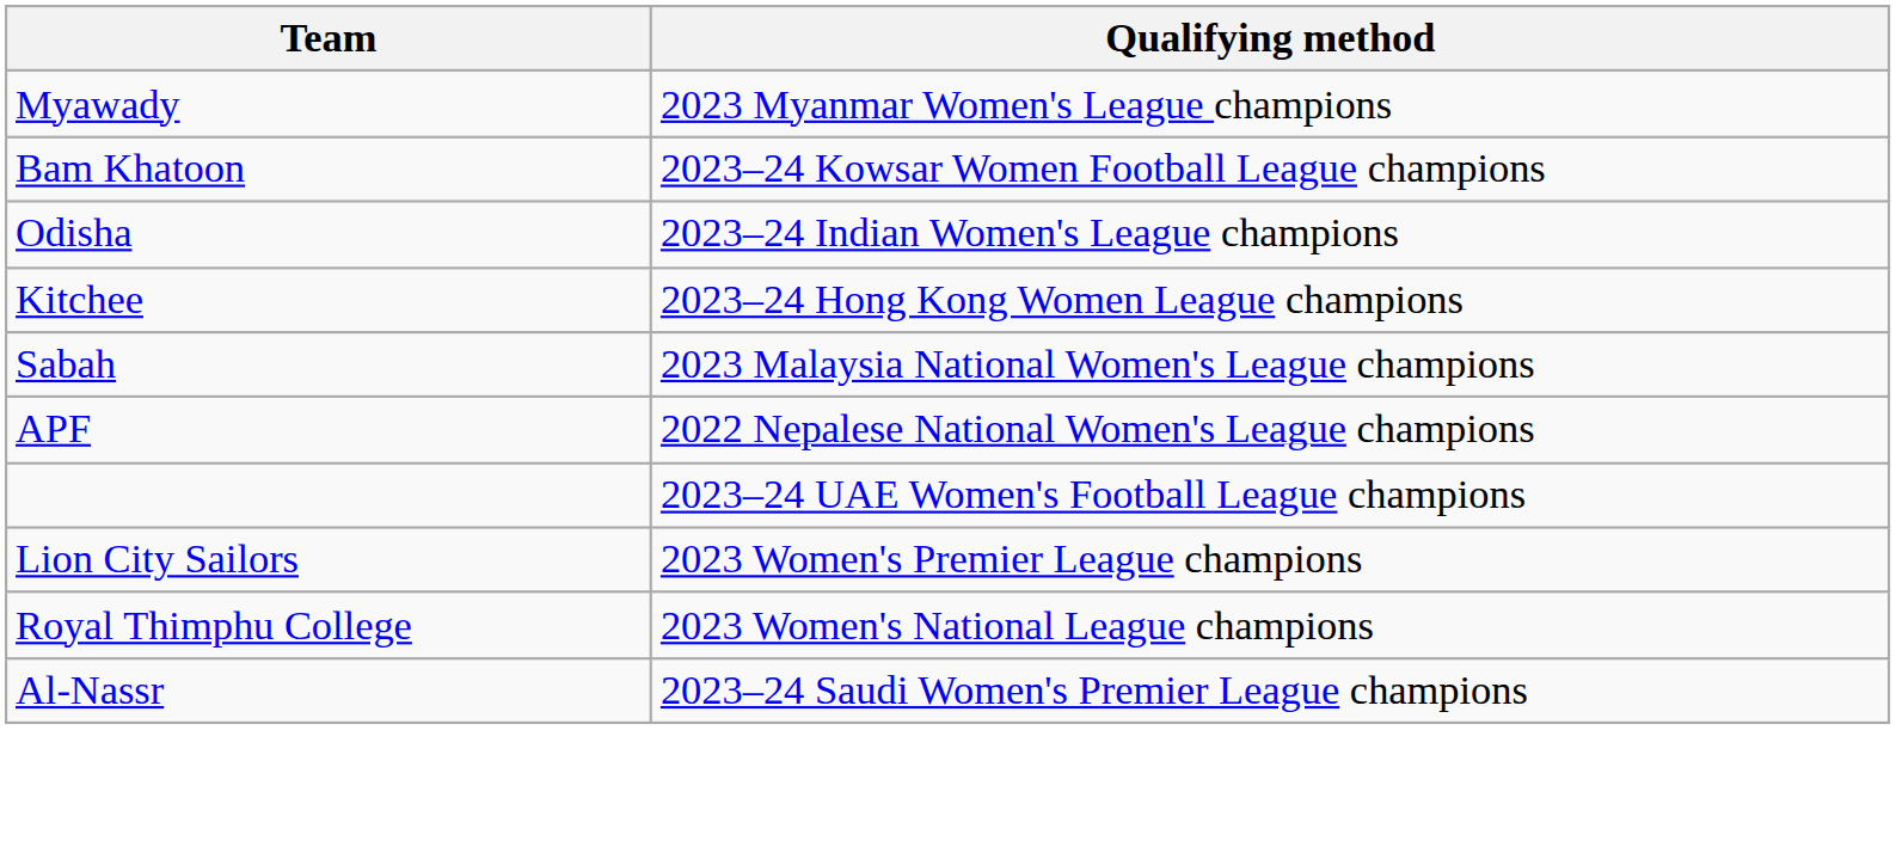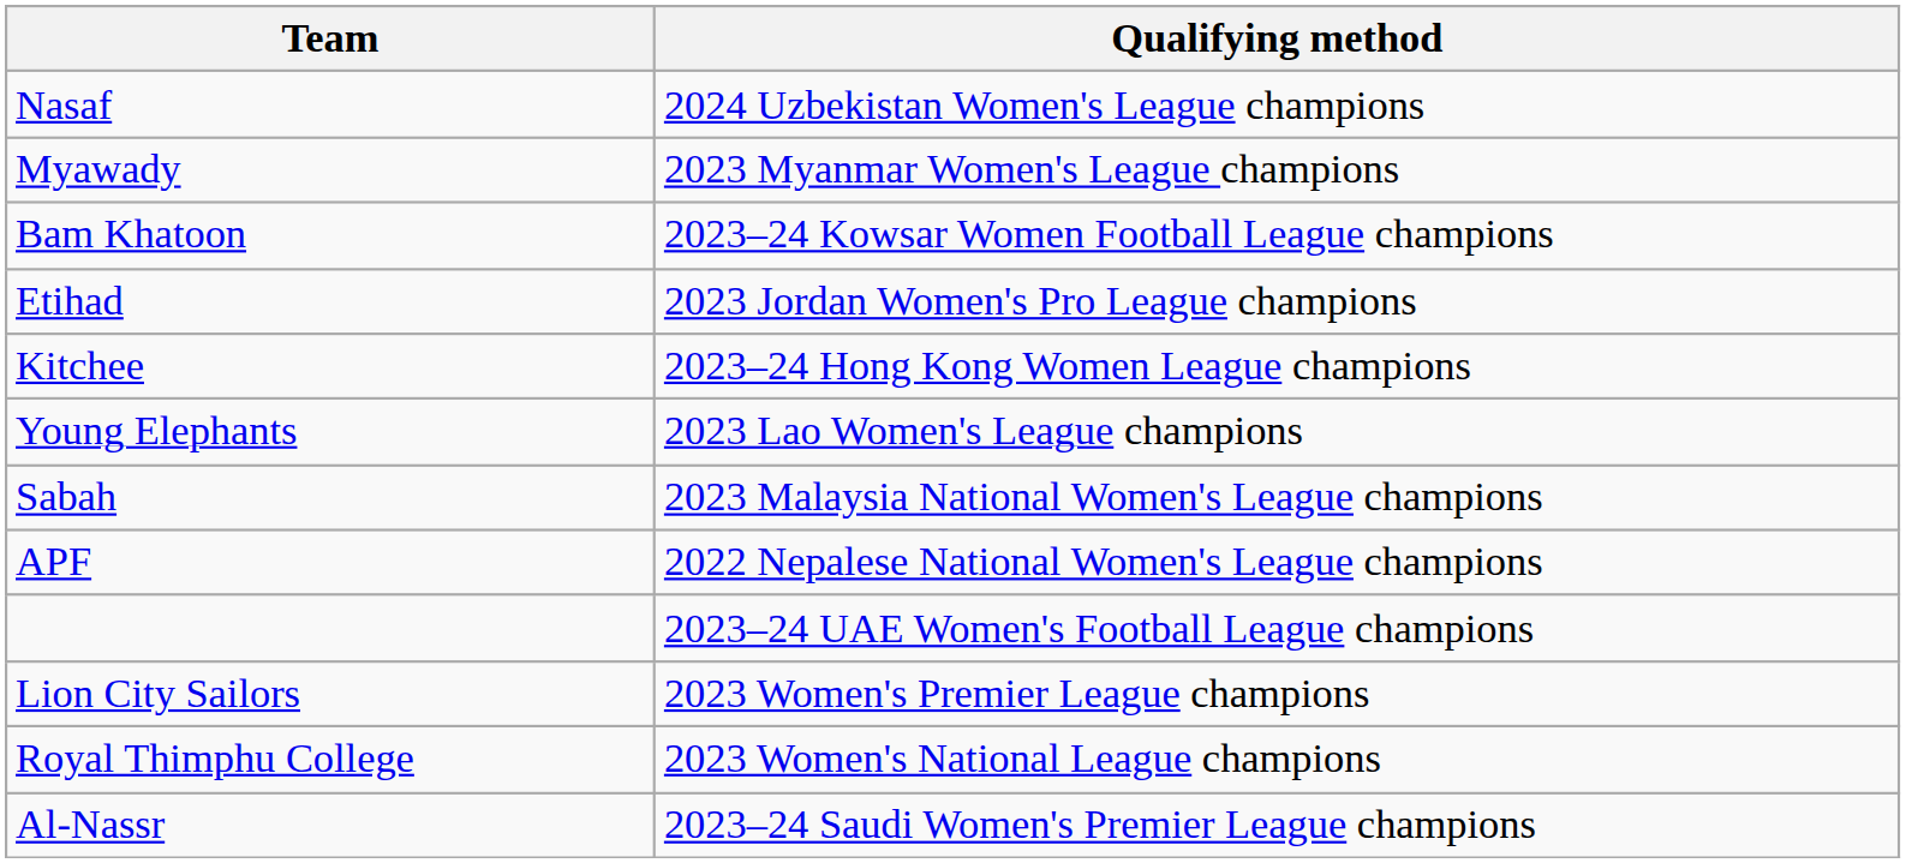 <table class="wikitable">
 <tr>
 <th width=25%>Team</th>
 <th width=48%>Qualifying method</th>
+</tr>
+<tr>
+<td> <a href='#'>Nasaf</a></td>
+<td><a href='#'>2024 Uzbekistan Women's League</a> champions</td>
 </tr>
 <tr>
 <td> <a href='#'>Myawady</a></td>
 <td><a href='#'>2023 Myanmar Women's League </a> champions</td>
 </tr>
 <tr>
 <td> <a href='#'>Bam Khatoon</a></td>
 <td><a href='#'>2023–24 Kowsar Women Football League</a> champions</td>
 </tr>
 <tr>
-<td> <a href='#'>Odisha</a></td>
-<td><a href='#'>2023–24 Indian Women's League</a> champions</td>
+<td> <a href='#'>Etihad</a></td>
+<td><a href='#'>2023 Jordan Women's Pro League</a> champions</td>
 </tr>
 <tr>
 <td> <a href='#'>Kitchee</a></td>
 <td><a href='#'>2023–24 Hong Kong Women League</a> champions</td>
+</tr>
+<tr>
+<td> <a href='#'>Young Elephants</a></td>
+<td><a href='#'>2023 Lao Women's League</a> champions</td>
 </tr>
 <tr>
 <td> <a href='#'>Sabah</a></td>
 <td><a href='#'>2023 Malaysia National Women's League</a> champions</td>
 </tr>
 <tr>
 <td> <a href='#'>APF</a></td>
 <td><a href='#'>2022 Nepalese National Women's League</a> champions</td>
 </tr>
 <tr>
 <td></td>
 <td><a href='#'>2023–24 UAE Women's Football League</a> champions</td>
 </tr>
 <tr>
 <td> <a href='#'>Lion City Sailors</a></td>
 <td><a href='#'>2023 Women's Premier League</a> champions</td>
 </tr>
 <tr>
 <td> <a href='#'>Royal Thimphu College</a></td>
 <td><a href='#'>2023 Women's National League</a> champions</td>
 </tr>
 <tr>
 <td> <a href='#'>Al-Nassr</a></td>
 <td><a href='#'>2023–24 Saudi Women's Premier League</a> champions</td>
 </tr>
 </table>
